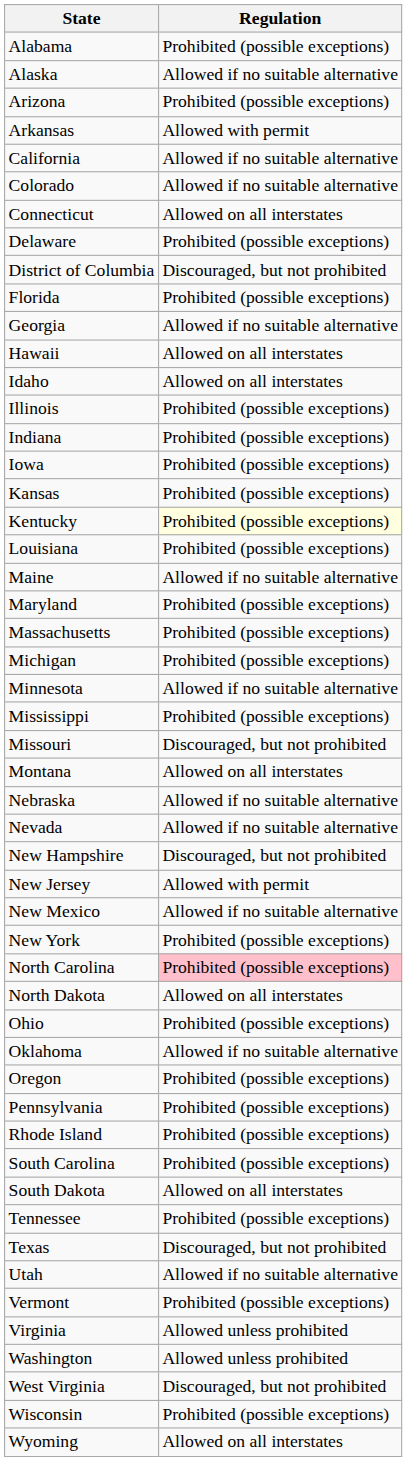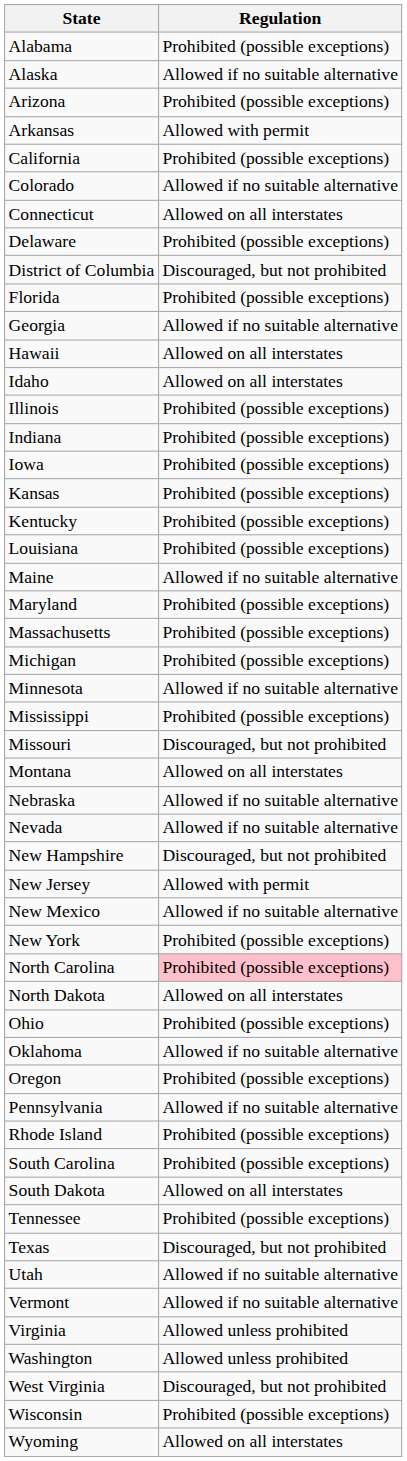 <table class="wikitable sortable">
 <tr>
 <th>State</th>
 <th>Regulation</th>
 </tr>
 <tr>
 <td>Alabama</td>
 <td>Prohibited (possible exceptions)</td>
 </tr>
 <tr>
 <td>Alaska</td>
 <td>Allowed if no suitable alternative</td>
 </tr>
 <tr>
 <td>Arizona</td>
 <td>Prohibited (possible exceptions)</td>
 </tr>
 <tr>
 <td>Arkansas</td>
 <td>Allowed with permit</td>
 </tr>
 <tr>
 <td>California</td>
-<td>Allowed if no suitable alternative</td>
+<td>Prohibited (possible exceptions)</td>
 </tr>
 <tr>
 <td>Colorado</td>
 <td>Allowed if no suitable alternative</td>
 </tr>
 <tr>
 <td>Connecticut</td>
 <td>Allowed on all interstates</td>
 </tr>
 <tr>
 <td>Delaware</td>
 <td>Prohibited (possible exceptions)</td>
 </tr>
 <tr>
 <td>District of Columbia</td>
 <td>Discouraged, but not prohibited</td>
 </tr>
 <tr>
 <td>Florida</td>
 <td>Prohibited (possible exceptions)</td>
 </tr>
 <tr>
 <td>Georgia</td>
 <td>Allowed if no suitable alternative</td>
 </tr>
 <tr>
 <td>Hawaii</td>
 <td>Allowed on all interstates</td>
 </tr>
 <tr>
 <td>Idaho</td>
 <td>Allowed on all interstates</td>
 </tr>
 <tr>
 <td>Illinois</td>
 <td>Prohibited (possible exceptions)</td>
 </tr>
 <tr>
 <td>Indiana</td>
 <td>Prohibited (possible exceptions)</td>
 </tr>
 <tr>
 <td>Iowa</td>
 <td>Prohibited (possible exceptions)</td>
 </tr>
 <tr>
 <td>Kansas</td>
 <td>Prohibited (possible exceptions)</td>
 </tr>
 <tr>
 <td>Kentucky</td>
-<td style="background: lightyellow;">Prohibited (possible exceptions)</td>
+<td>Prohibited (possible exceptions)</td>
 </tr>
 <tr>
 <td>Louisiana</td>
 <td>Prohibited (possible exceptions)</td>
 </tr>
 <tr>
 <td>Maine</td>
 <td>Allowed if no suitable alternative</td>
 </tr>
 <tr>
 <td>Maryland</td>
 <td>Prohibited (possible exceptions)</td>
 </tr>
 <tr>
 <td>Massachusetts</td>
 <td>Prohibited (possible exceptions)</td>
 </tr>
 <tr>
 <td>Michigan</td>
 <td>Prohibited (possible exceptions)</td>
 </tr>
 <tr>
 <td>Minnesota</td>
 <td>Allowed if no suitable alternative</td>
 </tr>
 <tr>
 <td>Mississippi</td>
 <td>Prohibited (possible exceptions)</td>
 </tr>
 <tr>
 <td>Missouri</td>
 <td>Discouraged, but not prohibited</td>
 </tr>
 <tr>
 <td>Montana</td>
 <td>Allowed on all interstates</td>
 </tr>
 <tr>
 <td>Nebraska</td>
 <td>Allowed if no suitable alternative</td>
 </tr>
 <tr>
 <td>Nevada</td>
 <td>Allowed if no suitable alternative</td>
 </tr>
 <tr>
 <td>New Hampshire</td>
 <td>Discouraged, but not prohibited</td>
 </tr>
 <tr>
 <td>New Jersey</td>
 <td>Allowed with permit</td>
 </tr>
 <tr>
 <td>New Mexico</td>
 <td>Allowed if no suitable alternative</td>
 </tr>
 <tr>
 <td>New York</td>
 <td>Prohibited (possible exceptions)</td>
 </tr>
 <tr>
 <td>North Carolina</td>
 <td style="background: pink;">Prohibited (possible exceptions)</td>
 </tr>
 <tr>
 <td>North Dakota</td>
 <td>Allowed on all interstates</td>
 </tr>
 <tr>
 <td>Ohio</td>
 <td>Prohibited (possible exceptions)</td>
 </tr>
 <tr>
 <td>Oklahoma</td>
 <td>Allowed if no suitable alternative</td>
 </tr>
 <tr>
 <td>Oregon</td>
 <td>Prohibited (possible exceptions)</td>
 </tr>
 <tr>
 <td>Pennsylvania</td>
-<td>Prohibited (possible exceptions)</td>
+<td>Allowed if no suitable alternative</td>
 </tr>
 <tr>
 <td>Rhode Island</td>
 <td>Prohibited (possible exceptions)</td>
 </tr>
 <tr>
 <td>South Carolina</td>
 <td>Prohibited (possible exceptions)</td>
 </tr>
 <tr>
 <td>South Dakota</td>
 <td>Allowed on all interstates</td>
 </tr>
 <tr>
 <td>Tennessee</td>
 <td>Prohibited (possible exceptions)</td>
 </tr>
 <tr>
 <td>Texas</td>
 <td>Discouraged, but not prohibited</td>
 </tr>
 <tr>
 <td>Utah</td>
 <td>Allowed if no suitable alternative</td>
 </tr>
 <tr>
 <td>Vermont</td>
-<td>Prohibited (possible exceptions)</td>
+<td>Allowed if no suitable alternative</td>
 </tr>
 <tr>
 <td>Virginia</td>
 <td>Allowed unless prohibited</td>
 </tr>
 <tr>
 <td>Washington</td>
 <td>Allowed unless prohibited</td>
 </tr>
 <tr>
 <td>West Virginia</td>
 <td>Discouraged, but not prohibited</td>
 </tr>
 <tr>
 <td>Wisconsin</td>
 <td>Prohibited (possible exceptions)</td>
 </tr>
 <tr>
 <td>Wyoming</td>
 <td>Allowed on all interstates</td>
 </tr>
 </table>
